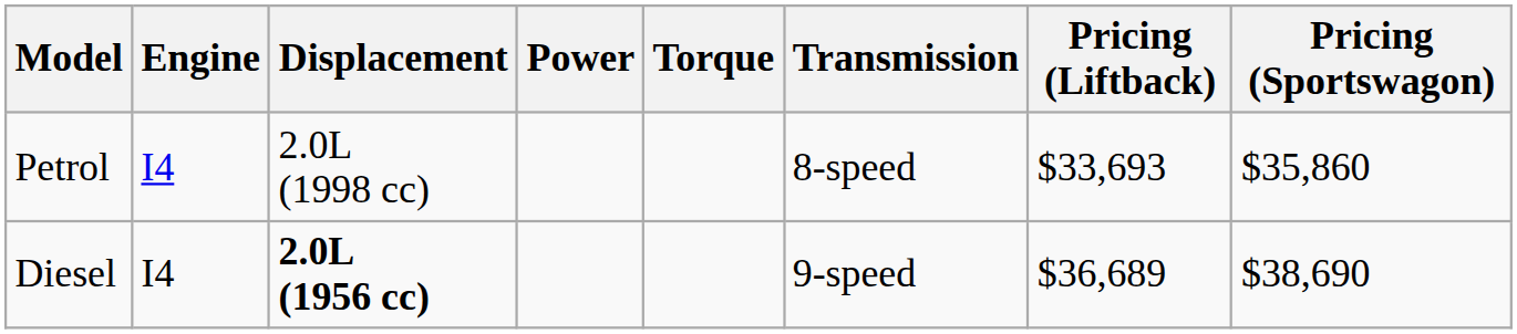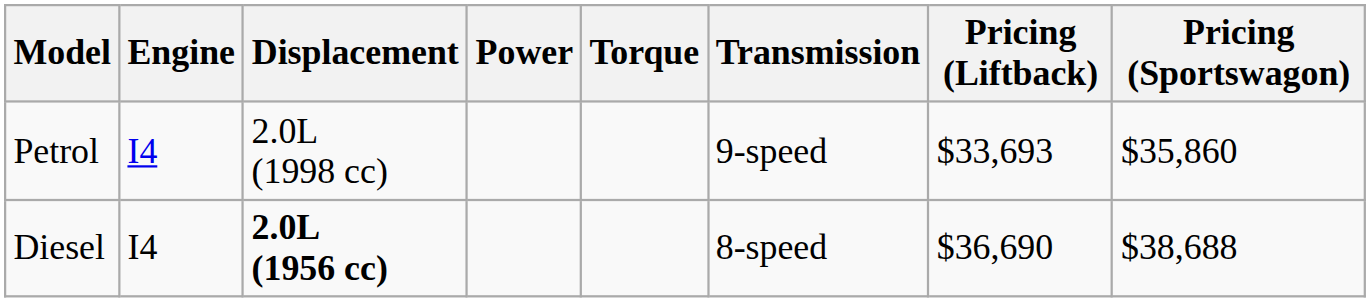 <table class="wikitable">
 <tr>
 <th>Model</th>
 <th>Engine</th>
 <th>Displacement</th>
 <th>Power</th>
 <th>Torque</th>
 <th>Transmission</th>
 <th>Pricing (Liftback)</th>
 <th>Pricing (Sportswagon)</th>
 </tr>
 <tr>
 <td>Petrol</td>
 <td><a href='#'>I4</a></td>
 <td>2.0L (1998 cc)</td>
 <td></td>
 <td></td>
-<td>8-speed</td>
+<td>9-speed</td>
 <td>$33,693</td>
 <td>$35,860</td>
 </tr>
 <tr>
 <td>Diesel</td>
 <td>I4</td>
 <td><strong>2.0L (1956 cc)</strong></td>
 <td></td>
 <td></td>
-<td>9-speed</td>
-<td>$36,689</td>
-<td>$38,690</td>
+<td>8-speed</td>
+<td>$36,690</td>
+<td>$38,688</td>
 </tr>
 </table>
